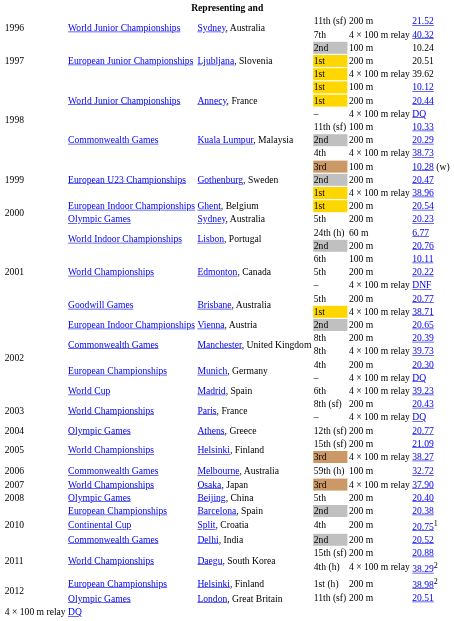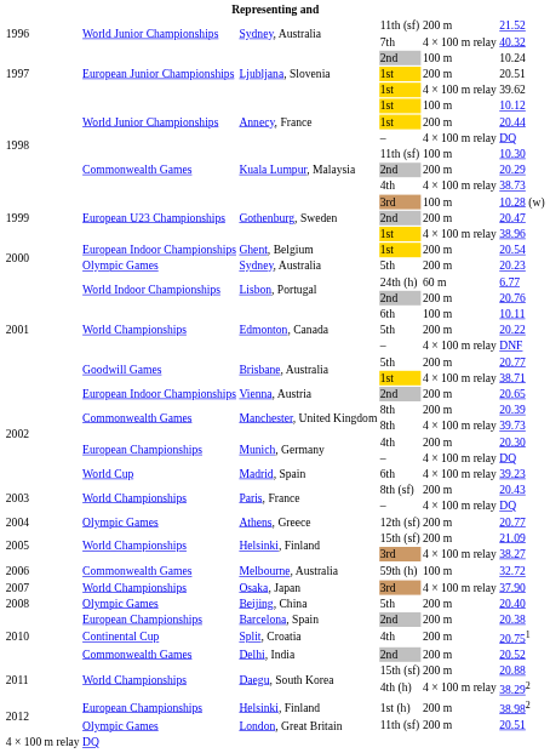 <table>
 <tr>
 <th colspan="6">Representing  and </th>
 </tr>
 <tr>
 <td rowspan=2>1996</td>
 <td rowspan=2><a href='#'>World Junior Championships</a></td>
 <td rowspan=2><a href='#'>Sydney</a>, Australia</td>
 <td>11th (sf)</td>
 <td>200 m</td>
 <td><a href='#'>21.52</a></td>
 </tr>
 <tr>
 <td>7th</td>
 <td>4 × 100 m relay</td>
 <td><a href='#'>40.32</a></td>
 </tr>
 <tr>
 <td rowspan=3>1997</td>
 <td rowspan=3><a href='#'>European Junior Championships</a></td>
 <td rowspan=3><a href='#'>Ljubljana</a>, Slovenia</td>
 <td bgcolor="silver">2nd</td>
 <td>100 m</td>
 <td>10.24</td>
 </tr>
 <tr>
 <td bgcolor="gold">1st</td>
 <td>200 m</td>
 <td>20.51</td>
 </tr>
 <tr>
 <td bgcolor="gold">1st</td>
 <td>4 × 100 m relay</td>
 <td>39.62</td>
 </tr>
 <tr>
 <td rowspan=6>1998</td>
 <td rowspan=3><a href='#'>World Junior Championships</a></td>
 <td rowspan=3><a href='#'>Annecy</a>, France</td>
 <td bgcolor=gold>1st</td>
 <td>100 m</td>
 <td><a href='#'>10.12</a></td>
 </tr>
 <tr>
 <td bgcolor=gold>1st</td>
 <td>200 m</td>
 <td><a href='#'>20.44</a></td>
 </tr>
 <tr>
 <td>–</td>
 <td>4 × 100 m relay</td>
 <td><a href='#'>DQ</a></td>
 </tr>
 <tr>
 <td rowspan=3><a href='#'>Commonwealth Games</a></td>
 <td rowspan=3><a href='#'>Kuala Lumpur</a>, Malaysia</td>
 <td>11th (sf)</td>
 <td>100 m</td>
-<td><a href='#'>10.33</a></td>
+<td><a href='#'>10.30</a></td>
 </tr>
 <tr>
 <td bgcolor=silver>2nd</td>
 <td>200 m</td>
 <td><a href='#'>20.29</a></td>
 </tr>
 <tr>
 <td>4th</td>
 <td>4 × 100 m relay</td>
 <td><a href='#'>38.73</a></td>
 </tr>
 <tr>
 <td rowspan=3>1999</td>
 <td rowspan=3><a href='#'>European U23 Championships</a></td>
 <td rowspan=3><a href='#'>Gothenburg</a>, Sweden</td>
 <td bgcolor="cc9966">3rd</td>
 <td>100 m</td>
 <td><a href='#'>10.28</a> (w)</td>
 </tr>
 <tr>
 <td bgcolor=silver>2nd</td>
 <td>200 m</td>
 <td><a href='#'>20.47</a></td>
 </tr>
 <tr>
 <td bgcolor=gold>1st</td>
 <td>4 × 100 m relay</td>
 <td><a href='#'>38.96</a></td>
 </tr>
 <tr>
 <td rowspan=2>2000</td>
 <td><a href='#'>European Indoor Championships</a></td>
 <td><a href='#'>Ghent</a>, Belgium</td>
 <td bgcolor=gold>1st</td>
 <td>200 m</td>
 <td><a href='#'>20.54</a></td>
 </tr>
 <tr>
 <td><a href='#'>Olympic Games</a></td>
 <td><a href='#'>Sydney</a>, Australia</td>
 <td>5th</td>
 <td>200 m</td>
 <td><a href='#'>20.23</a></td>
 </tr>
 <tr>
 <td rowspan=7>2001</td>
 <td rowspan=2><a href='#'>World Indoor Championships</a></td>
 <td rowspan=2><a href='#'>Lisbon</a>, Portugal</td>
 <td>24th (h)</td>
 <td>60 m</td>
 <td><a href='#'>6.77</a></td>
 </tr>
 <tr>
 <td bgcolor=silver>2nd</td>
 <td>200 m</td>
 <td><a href='#'>20.76</a></td>
 </tr>
 <tr>
 <td rowspan=3><a href='#'>World Championships</a></td>
 <td rowspan=3><a href='#'>Edmonton</a>, Canada</td>
 <td>6th</td>
 <td>100 m</td>
 <td><a href='#'>10.11</a></td>
 </tr>
 <tr>
 <td>5th</td>
 <td>200 m</td>
 <td><a href='#'>20.22</a></td>
 </tr>
 <tr>
 <td>–</td>
 <td>4 × 100 m relay</td>
 <td><a href='#'>DNF</a></td>
 </tr>
 <tr>
 <td rowspan=2><a href='#'>Goodwill Games</a></td>
 <td rowspan=2><a href='#'>Brisbane</a>, Australia</td>
 <td>5th</td>
 <td>200 m</td>
 <td><a href='#'>20.77</a></td>
 </tr>
 <tr>
 <td bgcolor=gold>1st</td>
 <td>4 × 100 m relay</td>
 <td><a href='#'>38.71</a></td>
 </tr>
 <tr>
 <td rowspan=6>2002</td>
 <td><a href='#'>European Indoor Championships</a></td>
 <td><a href='#'>Vienna</a>, Austria</td>
 <td bgcolor=silver>2nd</td>
 <td>200 m</td>
 <td><a href='#'>20.65</a></td>
 </tr>
 <tr>
 <td rowspan=2><a href='#'>Commonwealth Games</a></td>
 <td rowspan=2><a href='#'>Manchester</a>, United Kingdom</td>
 <td>8th</td>
 <td>200 m</td>
 <td><a href='#'>20.39</a></td>
 </tr>
 <tr>
 <td>8th</td>
 <td>4 × 100 m relay</td>
 <td><a href='#'>39.73</a></td>
 </tr>
 <tr>
 <td rowspan=2><a href='#'>European Championships</a></td>
 <td rowspan=2><a href='#'>Munich</a>, Germany</td>
 <td>4th</td>
 <td>200 m</td>
 <td><a href='#'>20.30</a></td>
 </tr>
 <tr>
 <td>–</td>
 <td>4 × 100 m relay</td>
 <td><a href='#'>DQ</a></td>
 </tr>
 <tr>
 <td><a href='#'>World Cup</a></td>
 <td><a href='#'>Madrid</a>, Spain</td>
 <td>6th</td>
 <td>4 × 100 m relay</td>
 <td><a href='#'>39.23</a></td>
 </tr>
 <tr>
 <td rowspan=2>2003</td>
 <td rowspan=2><a href='#'>World Championships</a></td>
 <td rowspan=2><a href='#'>Paris</a>, France</td>
 <td>8th (sf)</td>
 <td>200 m</td>
 <td><a href='#'>20.43</a></td>
 </tr>
 <tr>
 <td>–</td>
 <td>4 × 100 m relay</td>
 <td><a href='#'>DQ</a></td>
 </tr>
 <tr>
 <td>2004</td>
 <td><a href='#'>Olympic Games</a></td>
 <td><a href='#'>Athens</a>, Greece</td>
 <td>12th (sf)</td>
 <td>200 m</td>
 <td><a href='#'>20.77</a></td>
 </tr>
 <tr>
 <td rowspan=2>2005</td>
 <td rowspan=2><a href='#'>World Championships</a></td>
 <td rowspan=2><a href='#'>Helsinki</a>, Finland</td>
 <td>15th (sf)</td>
 <td>200 m</td>
 <td><a href='#'>21.09</a></td>
 </tr>
 <tr>
 <td bgcolor="cc9966">3rd</td>
 <td>4 × 100 m relay</td>
 <td><a href='#'>38.27</a></td>
 </tr>
 <tr>
 </tr>
 <tr>
 <td>2006</td>
 <td><a href='#'>Commonwealth Games</a></td>
 <td><a href='#'>Melbourne</a>, Australia</td>
 <td>59th (h)</td>
 <td>100 m</td>
 <td><a href='#'>32.72</a></td>
 </tr>
 <tr>
 <td>2007</td>
 <td><a href='#'>World Championships</a></td>
 <td><a href='#'>Osaka</a>, Japan</td>
 <td bgcolor="cc9966">3rd</td>
 <td>4 × 100 m relay</td>
 <td><a href='#'>37.90</a></td>
 </tr>
 <tr>
 <td>2008</td>
 <td><a href='#'>Olympic Games</a></td>
 <td><a href='#'>Beijing</a>, China</td>
 <td>5th</td>
 <td>200 m</td>
 <td><a href='#'>20.40</a></td>
 </tr>
 <tr>
 <td rowspan=3>2010</td>
 <td><a href='#'>European Championships</a></td>
 <td><a href='#'>Barcelona</a>, Spain</td>
 <td bgcolor=silver>2nd</td>
 <td>200 m</td>
 <td><a href='#'>20.38</a></td>
 </tr>
 <tr>
 <td><a href='#'>Continental Cup</a></td>
 <td><a href='#'>Split</a>, Croatia</td>
 <td>4th</td>
 <td>200 m</td>
 <td><a href='#'>20.75</a><sup>1</sup></td>
 </tr>
 <tr>
 <td><a href='#'>Commonwealth Games</a></td>
 <td><a href='#'>Delhi</a>, India</td>
 <td bgcolor=silver>2nd</td>
 <td>200 m</td>
 <td><a href='#'>20.52</a></td>
 </tr>
 <tr>
 <td rowspan=2>2011</td>
 <td rowspan=2><a href='#'>World Championships</a></td>
 <td rowspan=2><a href='#'>Daegu</a>, South Korea</td>
 <td>15th (sf)</td>
 <td>200 m</td>
 <td><a href='#'>20.88</a></td>
 </tr>
 <tr>
 <td>4th (h)</td>
 <td>4 × 100 m relay</td>
 <td><a href='#'>38.29</a><sup>2</sup></td>
 </tr>
 <tr>
 <td rowspan=3>2012</td>
 <td><a href='#'>European Championships</a></td>
 <td><a href='#'>Helsinki</a>, Finland</td>
 <td>1st (h)</td>
 <td>200 m</td>
 <td><a href='#'>38.98</a><sup>2</sup></td>
 </tr>
 <tr>
 <td rowspan=2><a href='#'>Olympic Games</a></td>
 <td rowspan=2><a href='#'>London</a>, Great Britain</td>
 <td>11th (sf)</td>
 <td>200 m</td>
 <td><a href='#'>20.51</a></td>
 </tr>
 <tr>
 </tr>
 <tr>
 <td>4 × 100 m relay</td>
 <td><a href='#'>DQ</a></td>
 </tr>
 </table>
